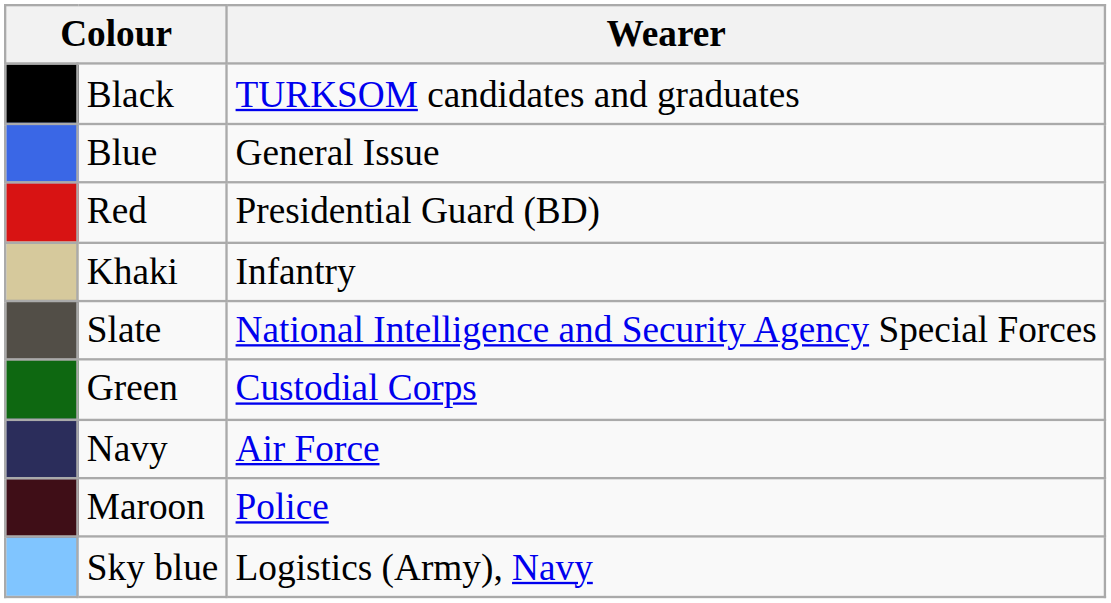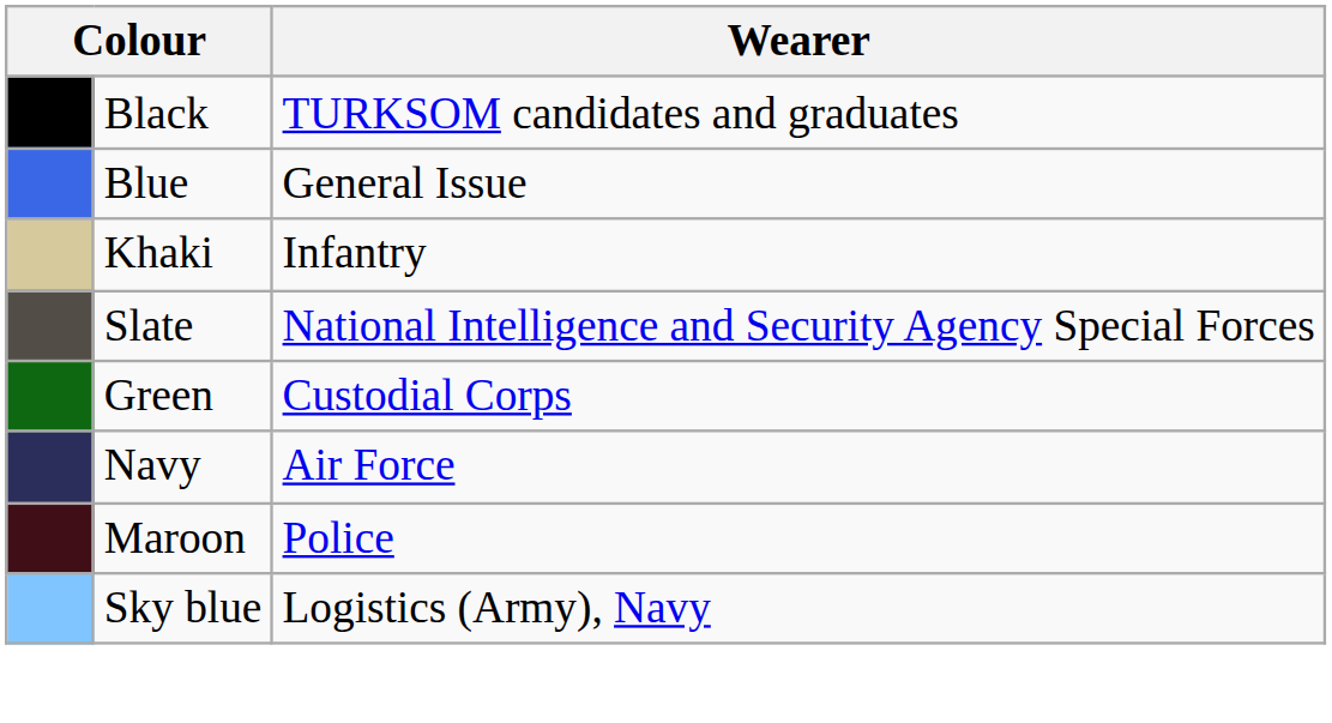 <table class="wikitable">
 <tr>
 <th colspan="2">Colour</th>
 <th>Wearer</th>
 </tr>
 <tr>
 <td style="background:black;">      </td>
 <td>Black</td>
 <td><a href='#'>TURKSOM</a> candidates and graduates</td>
 </tr>
 <tr>
 <td style="background:#3a67e6;"></td>
 <td>Blue</td>
 <td>General Issue</td>
-</tr>
-<tr>
-<td style="background:#d81313;"></td>
-<td>Red</td>
-<td>Presidential Guard (BD)</td>
 </tr>
 <tr>
 <td style="background:#d6c99c;"></td>
 <td>Khaki</td>
 <td>Infantry</td>
 </tr>
 <tr>
 <td style="background:#524e47;"></td>
 <td>Slate</td>
 <td><a href='#'>National Intelligence and Security Agency</a> Special Forces</td>
 </tr>
 <tr>
 <td style="background:#0e6811;"></td>
 <td>Green</td>
 <td><a href='#'>Custodial Corps</a></td>
 </tr>
 <tr>
 <td style="background:#2b2d5b;"></td>
 <td>Navy</td>
 <td><a href='#'>Air Force</a></td>
 </tr>
 <tr>
 <td style="background:#3f0e17;"></td>
 <td>Maroon</td>
 <td><a href='#'>Police</a></td>
 </tr>
 <tr>
 <td style="background:#80c5ff;"></td>
 <td>Sky blue</td>
 <td>Logistics (Army), <a href='#'>Navy</a></td>
 </tr>
 </table>
